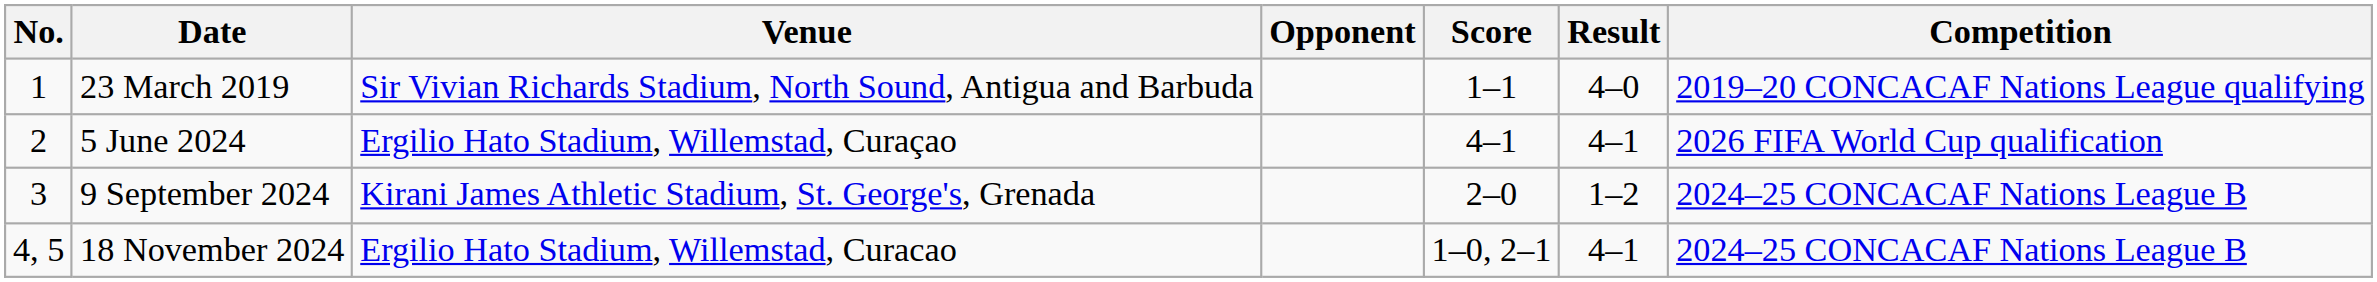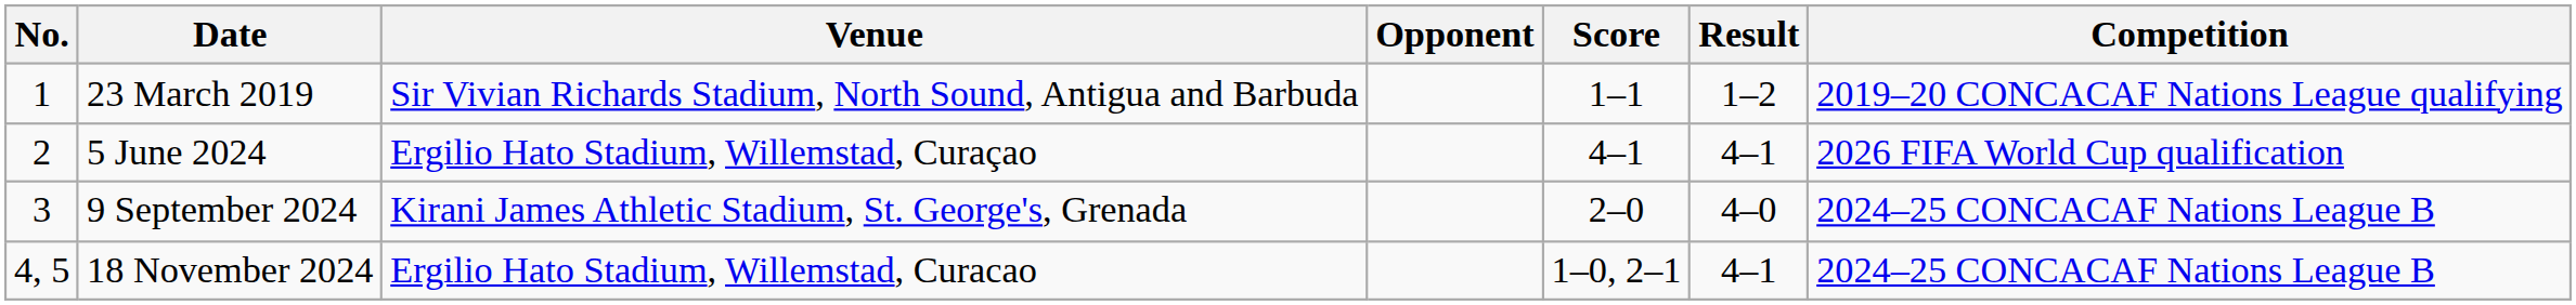 <table class="wikitable sortable">
 <tr>
 <th scope="col">No.</th>
 <th scope="col">Date</th>
 <th scope="col">Venue</th>
 <th scope="col">Opponent</th>
 <th scope="col">Score</th>
 <th scope="col">Result</th>
 <th scope="col">Competition</th>
 </tr>
 <tr>
 <td style="text-align:center">1</td>
 <td>23 March 2019</td>
 <td><a href='#'>Sir Vivian Richards Stadium</a>, <a href='#'>North Sound</a>, Antigua and Barbuda</td>
 <td></td>
 <td style="text-align:center">1–1</td>
-<td style="text-align:center">4–0</td>
+<td style="text-align:center">1–2</td>
 <td><a href='#'>2019–20 CONCACAF Nations League qualifying</a></td>
 </tr>
 <tr>
 <td style="text-align:center">2</td>
 <td>5 June 2024</td>
 <td><a href='#'>Ergilio Hato Stadium</a>, <a href='#'>Willemstad</a>, Curaçao</td>
 <td></td>
 <td style="text-align:center">4–1</td>
 <td style="text-align:center">4–1</td>
 <td><a href='#'>2026 FIFA World Cup qualification</a></td>
 </tr>
 <tr>
 <td style="text-align:center">3</td>
 <td>9 September 2024</td>
 <td><a href='#'>Kirani James Athletic Stadium</a>, <a href='#'>St. George's</a>, Grenada</td>
 <td></td>
 <td style="text-align:center">2–0</td>
-<td style="text-align:center">1–2</td>
+<td style="text-align:center">4–0</td>
 <td><a href='#'>2024–25 CONCACAF Nations League B</a></td>
 </tr>
 <tr>
 <td style="text-align:center">4, 5</td>
 <td>18 November 2024</td>
 <td><a href='#'>Ergilio Hato Stadium</a>, <a href='#'>Willemstad</a>, Curacao</td>
 <td></td>
 <td style="text-align:center">1–0, 2–1</td>
 <td style="text-align:center">4–1</td>
 <td><a href='#'>2024–25 CONCACAF Nations League B</a></td>
 </tr>
 </table>
